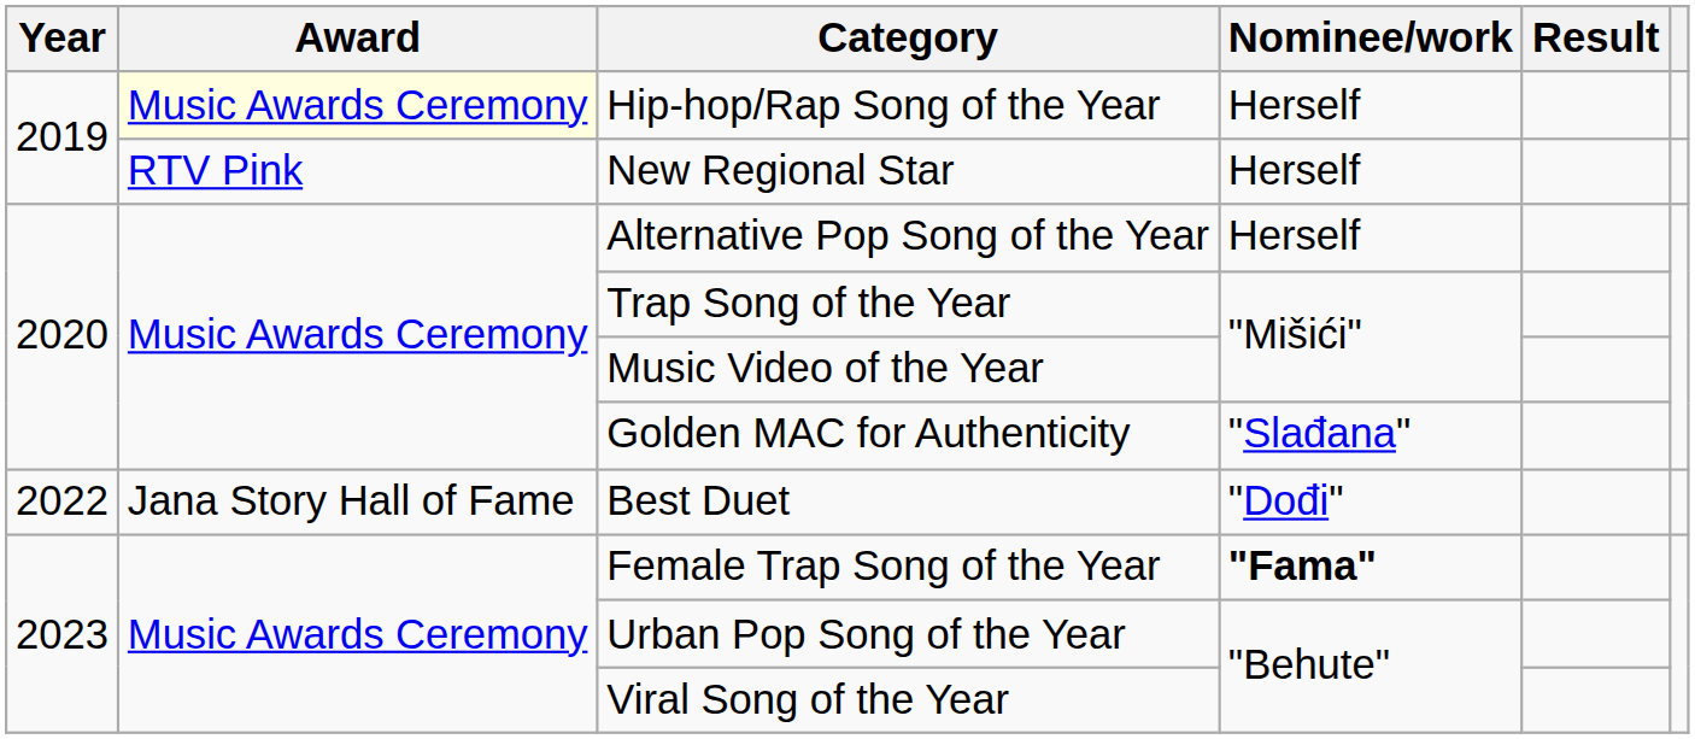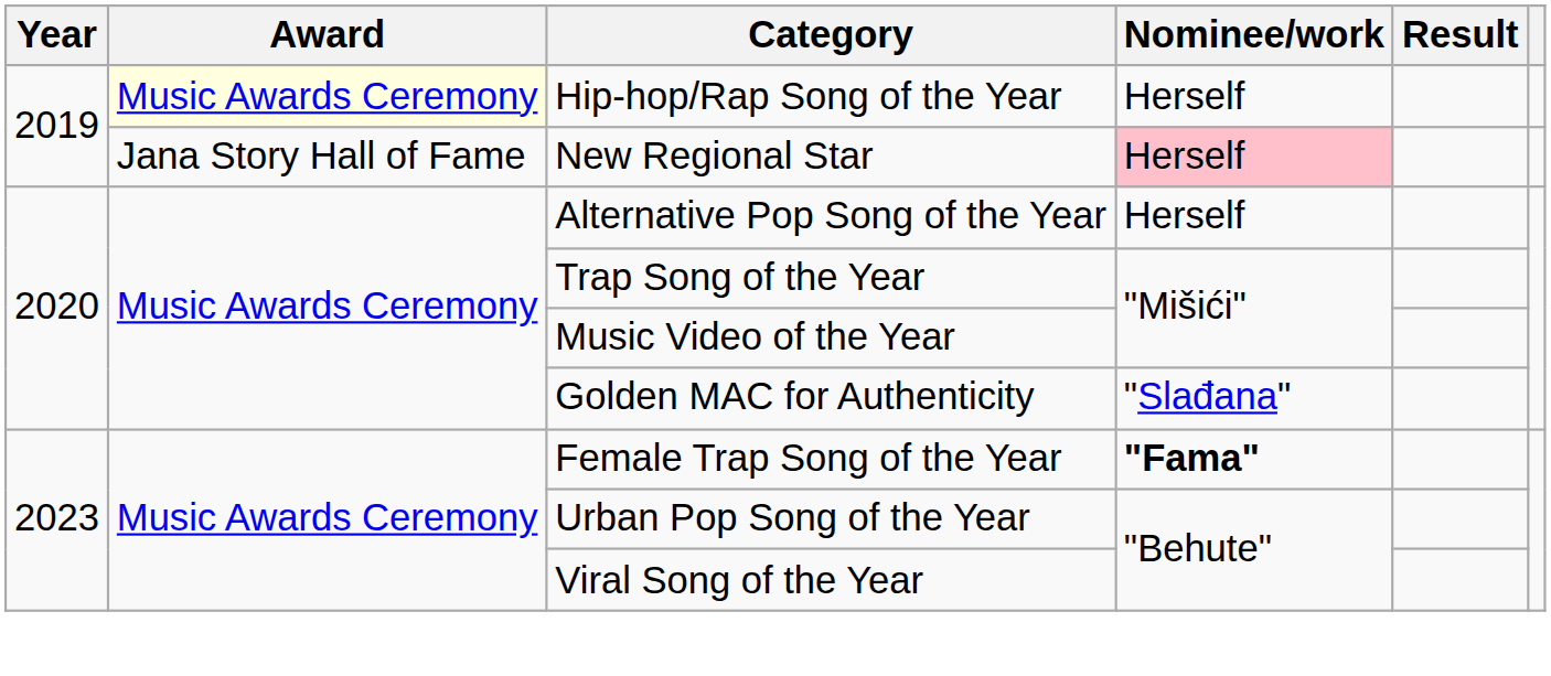 <table class="wikitable">
 <tr>
 <th>Year</th>
 <th>Award</th>
 <th>Category</th>
 <th>Nominee/work</th>
 <th>Result</th>
 <th></th>
 </tr>
 <tr>
 <td rowspan="2">2019</td>
 <td rowspan="1" style="background: lightyellow;"><a href='#'>Music Awards Ceremony</a></td>
 <td>Hip-hop/Rap Song of the Year</td>
 <td>Herself</td>
 <td></td>
 <td></td>
 </tr>
 <tr>
-<td rowspan="1"><a href='#'>RTV Pink</a></td>
+<td>Jana Story Hall of Fame</td>
 <td>New Regional Star</td>
-<td>Herself</td>
+<td style="background: pink;">Herself</td>
 <td></td>
 <td></td>
 </tr>
 <tr>
 <td rowspan="4">2020</td>
 <td rowspan="4"><a href='#'>Music Awards Ceremony</a></td>
 <td>Alternative Pop Song of the Year</td>
 <td>Herself</td>
 <td></td>
 <td rowspan="4"></td>
 </tr>
 <tr>
 <td>Trap Song of the Year</td>
 <td rowspan="2">"Mišići"</td>
 <td></td>
 </tr>
 <tr>
 <td>Music Video of the Year</td>
 <td></td>
 </tr>
 <tr>
 <td>Golden MAC for Authenticity</td>
 <td>"<a href='#'>Slađana</a>"</td>
 <td></td>
 </tr>
 <tr>
-<td>2022</td>
-<td>Jana Story Hall of Fame</td>
-<td>Best Duet</td>
-<td>"<a href='#'>Dođi</a>"</td>
-<td></td>
-<td></td>
-</tr>
-<tr>
 <td rowspan="3">2023</td>
 <td rowspan="3"><a href='#'>Music Awards Ceremony</a></td>
 <td>Female Trap Song of the Year</td>
 <td><strong>"Fama"</strong></td>
 <td></td>
 <td rowspan="4"></td>
 </tr>
 <tr>
 <td>Urban Pop Song of the Year</td>
 <td rowspan="2">"Behute"</td>
 <td></td>
 </tr>
 <tr>
 <td>Viral Song of the Year</td>
 <td></td>
 </tr>
 </table>
